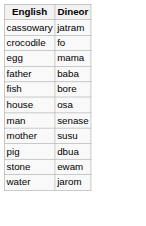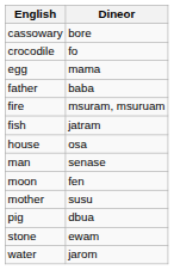 <table class="wikitable">
 <tr>
 <th>English</th>
 <th>Dineor</th>
 </tr>
 <tr>
 <td>cassowary</td>
-<td>jatram</td>
+<td>bore</td>
 </tr>
 <tr>
 <td>crocodile</td>
 <td>fo</td>
 </tr>
 <tr>
 <td>egg</td>
 <td>mama</td>
 </tr>
 <tr>
 <td>father</td>
 <td>baba</td>
 </tr>
 <tr>
+<td>fire</td>
+<td>msuram, msuruam</td>
+</tr>
+<tr>
 <td>fish</td>
-<td>bore</td>
+<td>jatram</td>
 </tr>
 <tr>
 <td>house</td>
 <td>osa</td>
 </tr>
 <tr>
 <td>man</td>
 <td>senase</td>
+</tr>
+<tr>
+<td>moon</td>
+<td>fen</td>
 </tr>
 <tr>
 <td>mother</td>
 <td>susu</td>
 </tr>
 <tr>
 <td>pig</td>
 <td>dbua</td>
 </tr>
 <tr>
 <td>stone</td>
 <td>ewam</td>
 </tr>
 <tr>
 <td>water</td>
 <td>jarom</td>
 </tr>
 </table>
